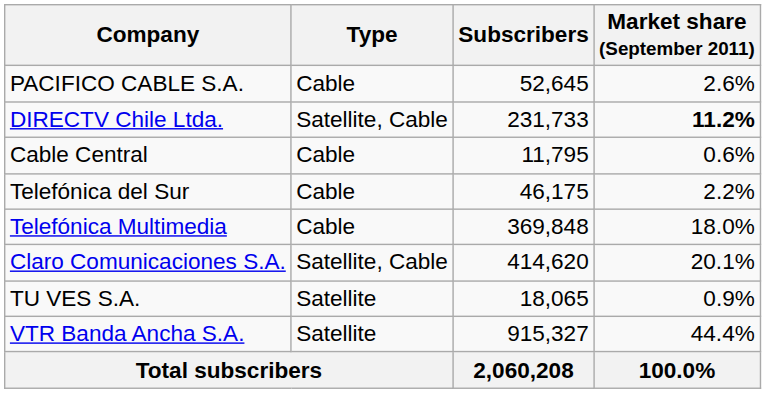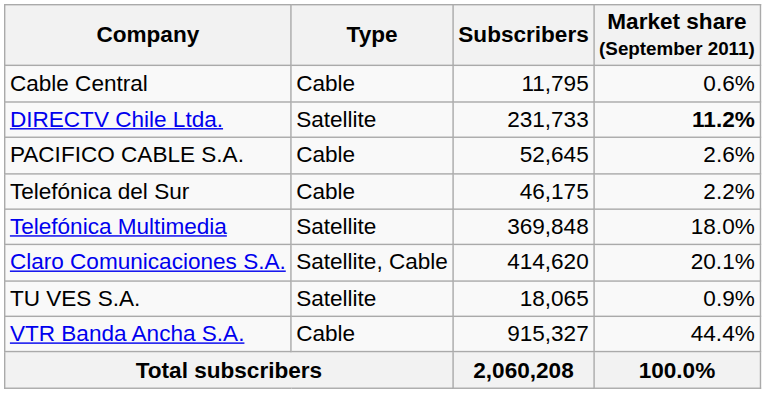 <table class="wikitable sortable" style="text-align: right">
 <tr>
 <th>Company</th>
 <th>Type</th>
 <th>Subscribers</th>
 <th>Market share<br><small>(September 2011)</small></th>
 </tr>
 <tr>
+<td align="left">Cable Central</td>
+<td align="left">Cable</td>
+<td>11,795</td>
+<td>0.6%</td>
+</tr>
+<tr>
+<td align="left"><a href='#'>DIRECTV Chile Ltda.</a></td>
+<td align="left">Satellite</td>
+<td>231,733</td>
+<td><strong>11.2%</strong></td>
+</tr>
+<tr>
 <td align="left">PACIFICO CABLE S.A.</td>
 <td align="left">Cable</td>
 <td>52,645</td>
 <td>2.6%</td>
-</tr>
-<tr>
-<td align="left"><a href='#'>DIRECTV Chile Ltda.</a></td>
-<td align="left">Satellite, Cable</td>
-<td>231,733</td>
-<td><strong>11.2%</strong></td>
-</tr>
-<tr>
-<td align="left">Cable Central</td>
-<td align="left">Cable</td>
-<td>11,795</td>
-<td>0.6%</td>
 </tr>
 <tr>
 <td align="left">Telefónica del Sur</td>
 <td align="left">Cable</td>
 <td>46,175</td>
 <td>2.2%</td>
 </tr>
 <tr>
 <td align="left"><a href='#'>Telefónica Multimedia</a></td>
-<td align="left">Cable</td>
+<td align="left">Satellite</td>
 <td>369,848</td>
 <td>18.0%</td>
 </tr>
 <tr>
 <td align="left"><a href='#'>Claro Comunicaciones S.A.</a></td>
 <td align="left">Satellite, Cable</td>
 <td>414,620</td>
 <td>20.1%</td>
 </tr>
 <tr>
 <td align="left">TU VES S.A.</td>
 <td align="left">Satellite</td>
 <td>18,065</td>
 <td>0.9%</td>
 </tr>
 <tr>
 <td align="left"><a href='#'>VTR Banda Ancha S.A.</a></td>
-<td align="left">Satellite</td>
+<td align="left">Cable</td>
 <td>915,327</td>
 <td>44.4%</td>
 </tr>
 <tr>
 <th align="left" colspan="2">Total subscribers</th>
 <th>2,060,208</th>
 <th>100.0%</th>
 </tr>
 </table>
